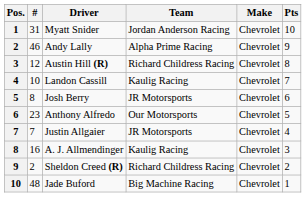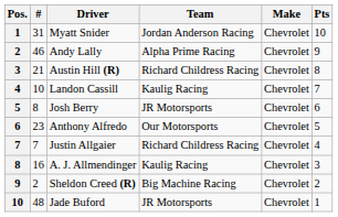 <table class="wikitable" style="font-size:95%">
 <tr>
 <th>Pos.</th>
 <th>#</th>
 <th>Driver</th>
 <th>Team</th>
 <th>Make</th>
 <th>Pts</th>
 </tr>
 <tr>
 <th>1</th>
 <td>31</td>
 <td>Myatt Snider</td>
 <td>Jordan Anderson Racing</td>
 <td>Chevrolet</td>
 <td>10</td>
 </tr>
 <tr>
 <th>2</th>
 <td>46</td>
 <td>Andy Lally</td>
 <td>Alpha Prime Racing</td>
 <td>Chevrolet</td>
 <td>9</td>
 </tr>
 <tr>
 <th>3</th>
-<td>12</td>
+<td>21</td>
 <td>Austin Hill <strong>(R)</strong></td>
 <td>Richard Childress Racing</td>
 <td>Chevrolet</td>
 <td>8</td>
 </tr>
 <tr>
 <th>4</th>
 <td>10</td>
 <td>Landon Cassill</td>
 <td>Kaulig Racing</td>
 <td>Chevrolet</td>
 <td>7</td>
 </tr>
 <tr>
 <th>5</th>
 <td>8</td>
 <td>Josh Berry</td>
 <td>JR Motorsports</td>
 <td>Chevrolet</td>
 <td>6</td>
 </tr>
 <tr>
 <th>6</th>
 <td>23</td>
 <td>Anthony Alfredo</td>
 <td>Our Motorsports</td>
 <td>Chevrolet</td>
 <td>5</td>
 </tr>
 <tr>
 <th>7</th>
 <td>7</td>
 <td>Justin Allgaier</td>
-<td>JR Motorsports</td>
+<td>Richard Childress Racing</td>
 <td>Chevrolet</td>
 <td>4</td>
 </tr>
 <tr>
 <th>8</th>
 <td>16</td>
 <td>A. J. Allmendinger</td>
 <td>Kaulig Racing</td>
 <td>Chevrolet</td>
 <td>3</td>
 </tr>
 <tr>
 <th>9</th>
 <td>2</td>
 <td>Sheldon Creed <strong>(R)</strong></td>
-<td>Richard Childress Racing</td>
+<td>Big Machine Racing</td>
 <td>Chevrolet</td>
 <td>2</td>
 </tr>
 <tr>
 <th>10</th>
 <td>48</td>
 <td>Jade Buford</td>
-<td>Big Machine Racing</td>
+<td>JR Motorsports</td>
 <td>Chevrolet</td>
 <td>1</td>
 </tr>
 </table>
